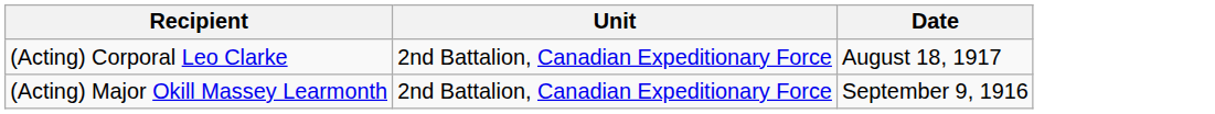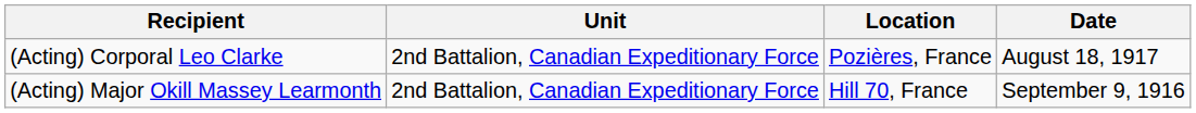 <table class="wikitable">
 <tr>
 <th>Recipient</th>
 <th>Unit</th>
+<th>Location</th>
 <th>Date</th>
 </tr>
 <tr>
 <td>(Acting) Corporal <a href='#'>Leo Clarke</a></td>
 <td>2nd Battalion, <a href='#'>Canadian Expeditionary Force</a></td>
+<td><a href='#'>Pozières</a>, France</td>
 <td>August 18, 1917</td>
 </tr>
 <tr>
 <td>(Acting) Major <a href='#'>Okill Massey Learmonth</a></td>
 <td>2nd Battalion, <a href='#'>Canadian Expeditionary Force</a></td>
+<td><a href='#'>Hill 70</a>, France</td>
 <td>September 9, 1916</td>
 </tr>
 </table>
